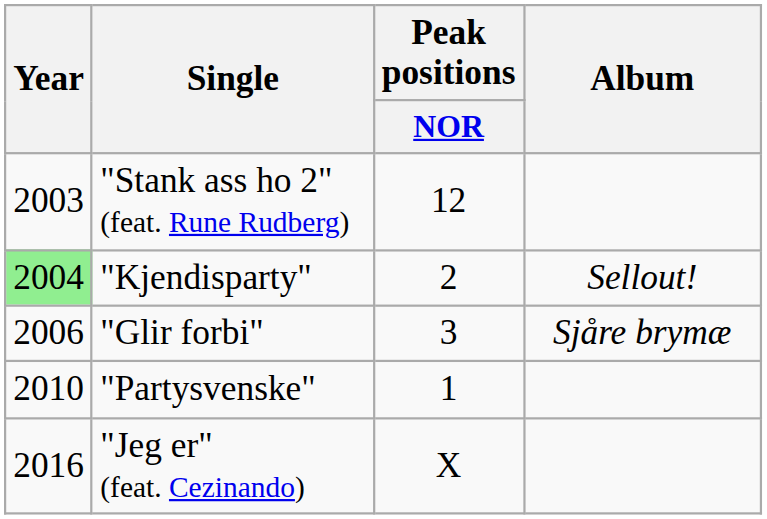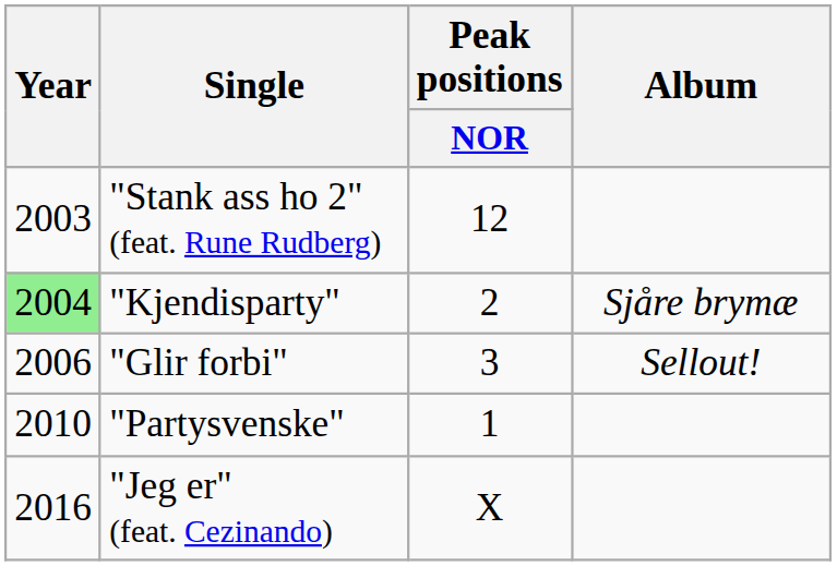 <table class="wikitable">
 <tr>
 <th align="center" rowspan="2" width="10">Year</th>
 <th align="center" rowspan="2" width="120">Single</th>
 <th align="center" colspan="1" width="20">Peak positions</th>
 <th align="center" rowspan="2" width="100">Album</th>
 </tr>
 <tr>
 <th scope="col" style="width:3em;font-size:90%;"><a href='#'>NOR</a><br></th>
 </tr>
 <tr>
 <td style="text-align:center;">2003</td>
 <td>"Stank ass ho 2" <br><small>(feat. <a href='#'>Rune Rudberg</a>)</small></td>
 <td style="text-align:center;">12</td>
 <td style="text-align:center;"></td>
 </tr>
 <tr>
 <td style="background: lightgreen; text-align:center;">2004</td>
 <td>"Kjendisparty"</td>
 <td style="text-align:center;">2</td>
-<td style="text-align:center;"><em>Sellout!</em></td>
+<td style="text-align:center;"><em>Sjåre brymæ</em></td>
 </tr>
 <tr>
 <td style="text-align:center;">2006</td>
 <td>"Glir forbi"</td>
 <td style="text-align:center;">3</td>
-<td style="text-align:center;"><em>Sjåre brymæ</em></td>
+<td style="text-align:center;"><em>Sellout!</em></td>
 </tr>
 <tr>
 <td style="text-align:center;">2010</td>
 <td>"Partysvenske"</td>
 <td style="text-align:center;">1</td>
 <td style="text-align:center;"></td>
 </tr>
 <tr>
 <td style="text-align:center;">2016</td>
 <td>"Jeg er" <br><small>(feat. <a href='#'>Cezinando</a>)</small></td>
 <td style="text-align:center;">X</td>
 <td style="text-align:center;"></td>
 </tr>
 </table>
